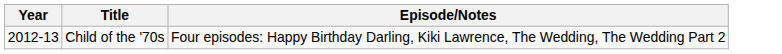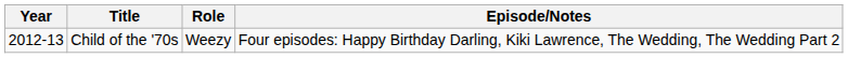 <table class="wikitable">
 <tr>
 <th>Year</th>
 <th>Title</th>
+<th>Role</th>
 <th>Episode/Notes</th>
 </tr>
 <tr>
 <td>2012-13</td>
 <td>Child of the '70s</td>
+<td>Weezy</td>
 <td>Four episodes: Happy Birthday Darling, Kiki Lawrence, The Wedding, The Wedding Part 2</td>
 </tr>
 </table>
